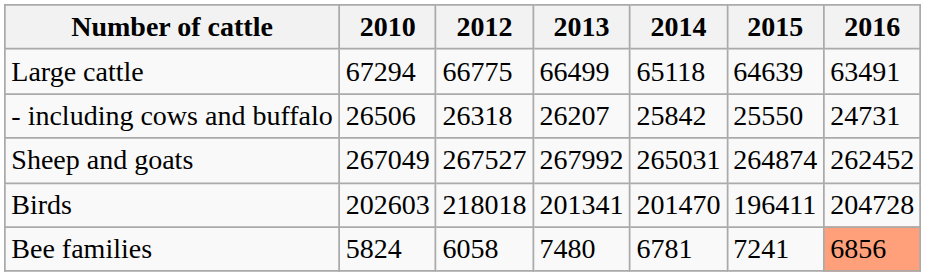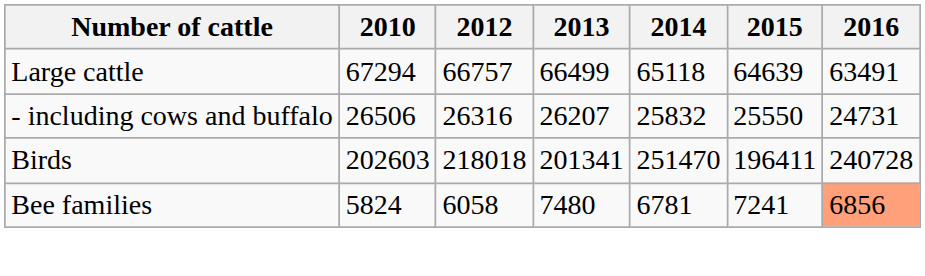 <table class="wikitable">
 <tr>
 <th>Number of cattle</th>
 <th>2010</th>
 <th>2012</th>
 <th>2013</th>
 <th>2014</th>
 <th>2015</th>
 <th>2016</th>
 </tr>
 <tr>
 <td>Large cattle</td>
 <td>67294</td>
-<td>66775</td>
+<td>66757</td>
 <td>66499</td>
 <td>65118</td>
 <td>64639</td>
 <td>63491</td>
 </tr>
 <tr>
 <td>- including cows and buffalo</td>
 <td>26506</td>
-<td>26318</td>
+<td>26316</td>
 <td>26207</td>
-<td>25842</td>
+<td>25832</td>
 <td>25550</td>
 <td>24731</td>
-</tr>
-<tr>
-<td>Sheep and goats</td>
-<td>267049</td>
-<td>267527</td>
-<td>267992</td>
-<td>265031</td>
-<td>264874</td>
-<td>262452</td>
 </tr>
 <tr>
 <td>Birds</td>
 <td>202603</td>
 <td>218018</td>
 <td>201341</td>
-<td>201470</td>
+<td>251470</td>
 <td>196411</td>
-<td>204728</td>
+<td>240728</td>
 </tr>
 <tr>
 <td>Bee families</td>
 <td>5824</td>
 <td>6058</td>
 <td>7480</td>
 <td>6781</td>
 <td>7241</td>
 <td style="background: lightsalmon;">6856</td>
 </tr>
 </table>
